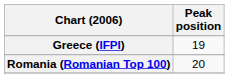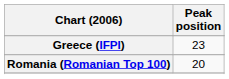 <table class="wikitable sortable plainrowheaders" style="text-align:center">
 <tr>
 <th scope="col">Chart (2006)</th>
 <th scope="col">Peak<br>position</th>
 </tr>
 <tr>
 </tr>
 <tr>
 </tr>
 <tr>
 </tr>
 <tr>
 </tr>
 <tr>
 </tr>
 <tr>
 <th scope="row">Greece (<a href='#'>IFPI</a>)</th>
-<td>19</td>
+<td>23</td>
 </tr>
 <tr>
 </tr>
 <tr>
 </tr>
 <tr>
 <th scope="row">Romania (<a href='#'>Romanian Top 100</a>)</th>
 <td>20</td>
 </tr>
 <tr>
 </tr>
 <tr>
 </tr>
 <tr>
 </tr>
 <tr>
 </tr>
 <tr>
 </tr>
 <tr>
 </tr>
 <tr>
 </tr>
 </table>
